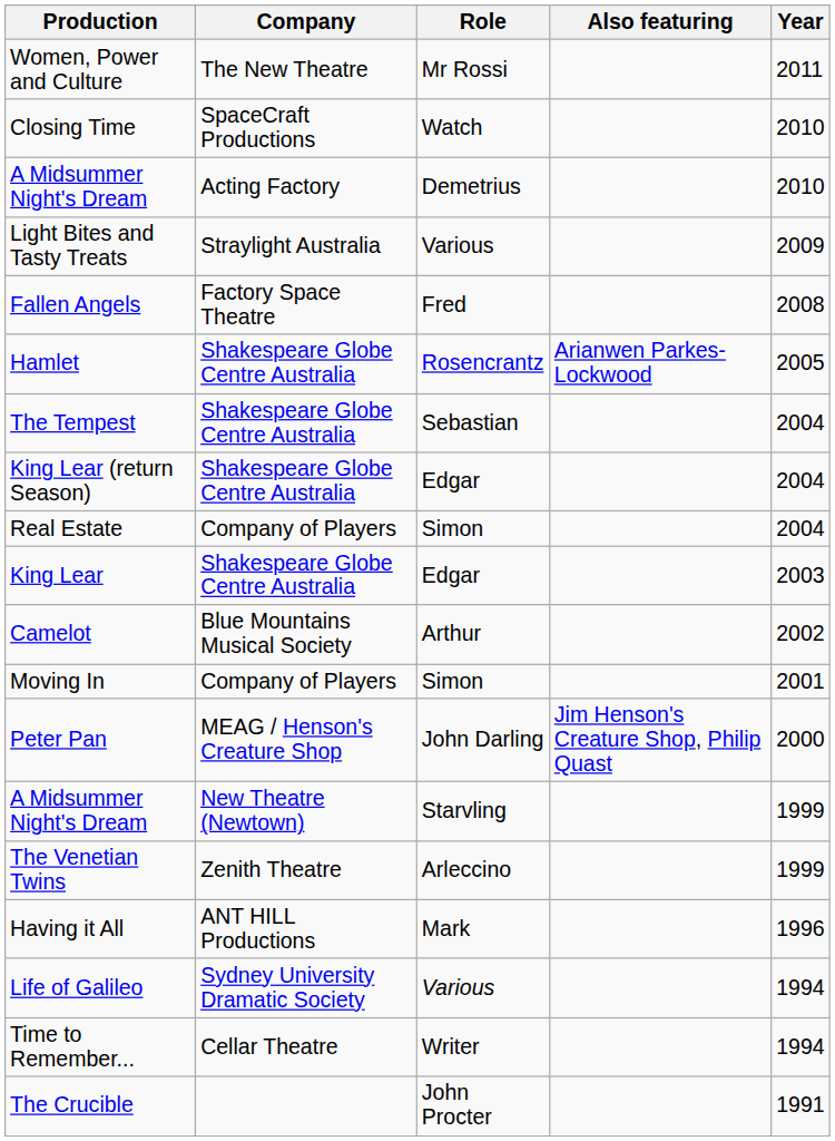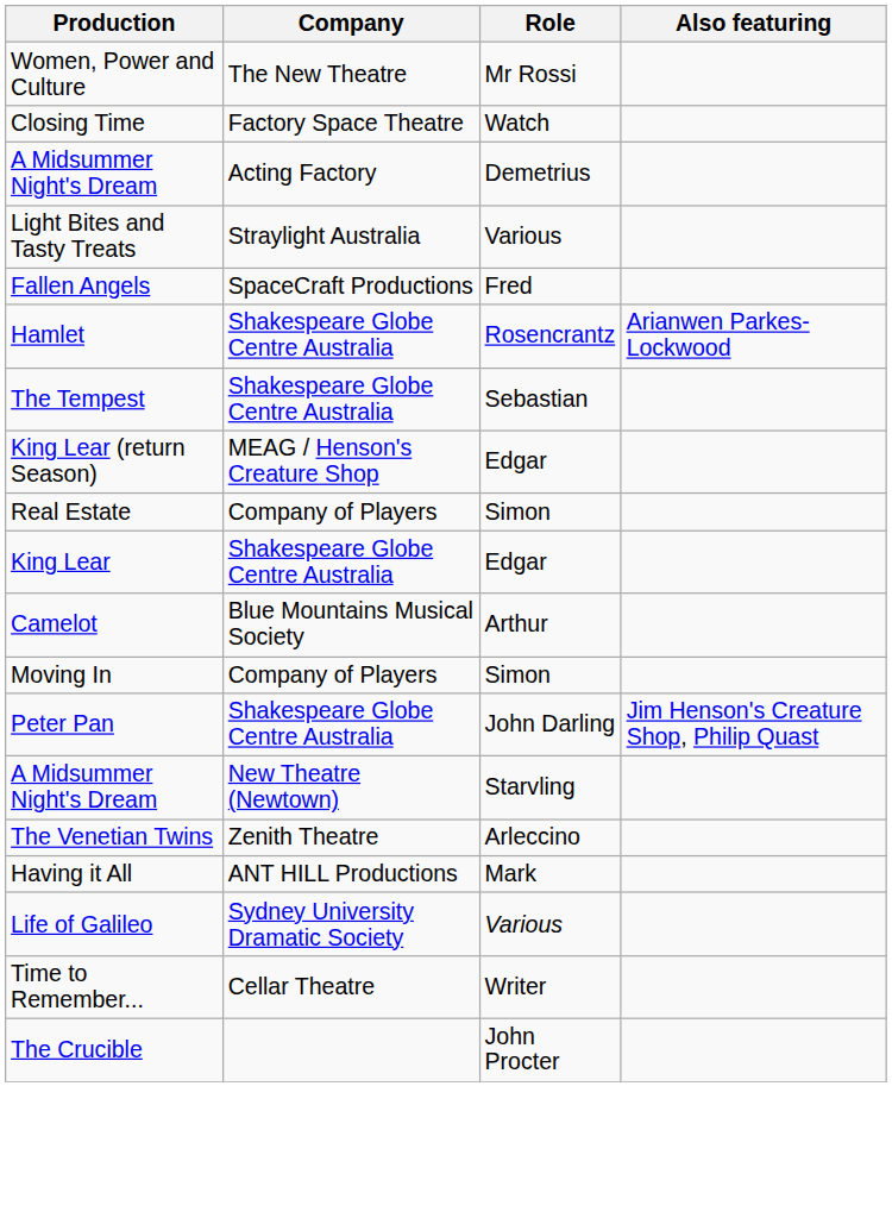 <table class="wikitable">
 <tr>
 <th>Production</th>
 <th>Company</th>
 <th>Role</th>
 <th>Also featuring</th>
-<th>Year</th>
 </tr>
 <tr>
 <td>Women, Power and Culture</td>
 <td>The New Theatre</td>
 <td>Mr Rossi</td>
 <td></td>
-<td>2011</td>
 </tr>
 <tr>
 <td>Closing Time</td>
-<td>SpaceCraft Productions</td>
+<td>Factory Space Theatre</td>
 <td>Watch</td>
 <td></td>
-<td>2010</td>
 </tr>
 <tr>
 <td><a href='#'>A Midsummer Night's Dream</a></td>
 <td>Acting Factory</td>
 <td>Demetrius</td>
 <td></td>
-<td>2010</td>
 </tr>
 <tr>
 <td>Light Bites and Tasty Treats</td>
 <td>Straylight Australia</td>
 <td>Various</td>
 <td></td>
-<td>2009</td>
 </tr>
 <tr>
 <td><a href='#'>Fallen Angels</a></td>
-<td>Factory Space Theatre</td>
+<td>SpaceCraft Productions</td>
 <td>Fred</td>
 <td></td>
-<td>2008</td>
 </tr>
 <tr>
 <td><a href='#'>Hamlet</a></td>
 <td><a href='#'>Shakespeare Globe Centre Australia</a></td>
 <td><a href='#'>Rosencrantz</a></td>
 <td><a href='#'>Arianwen Parkes-Lockwood</a></td>
-<td>2005</td>
 </tr>
 <tr>
 <td><a href='#'>The Tempest</a></td>
 <td><a href='#'>Shakespeare Globe Centre Australia</a></td>
 <td>Sebastian</td>
 <td></td>
-<td>2004</td>
 </tr>
 <tr>
 <td><a href='#'>King Lear</a> (return Season)</td>
-<td><a href='#'>Shakespeare Globe Centre Australia</a></td>
+<td>MEAG / <a href='#'>Henson's Creature Shop</a></td>
 <td>Edgar</td>
 <td></td>
-<td>2004</td>
 </tr>
 <tr>
 <td>Real Estate</td>
 <td>Company of Players</td>
 <td>Simon</td>
 <td></td>
-<td>2004</td>
 </tr>
 <tr>
 <td><a href='#'>King Lear</a></td>
 <td><a href='#'>Shakespeare Globe Centre Australia</a></td>
 <td>Edgar</td>
 <td></td>
-<td>2003</td>
 </tr>
 <tr>
 <td><a href='#'>Camelot</a></td>
 <td>Blue Mountains Musical Society</td>
 <td>Arthur</td>
 <td></td>
-<td>2002</td>
 </tr>
 <tr>
 <td>Moving In</td>
 <td>Company of Players</td>
 <td>Simon</td>
 <td></td>
-<td>2001</td>
 </tr>
 <tr>
 <td><a href='#'>Peter Pan</a></td>
-<td>MEAG / <a href='#'>Henson's Creature Shop</a></td>
+<td><a href='#'>Shakespeare Globe Centre Australia</a></td>
 <td>John Darling</td>
 <td><a href='#'>Jim Henson's Creature Shop</a>, <a href='#'>Philip Quast</a></td>
-<td>2000</td>
 </tr>
 <tr>
 <td><a href='#'>A Midsummer Night's Dream</a></td>
 <td><a href='#'>New Theatre (Newtown)</a></td>
 <td>Starvling</td>
 <td></td>
-<td>1999</td>
 </tr>
 <tr>
 <td><a href='#'>The Venetian Twins</a></td>
 <td>Zenith Theatre</td>
 <td>Arleccino</td>
 <td></td>
-<td>1999</td>
 </tr>
 <tr>
 <td>Having it All</td>
 <td>ANT HILL Productions</td>
 <td>Mark</td>
 <td></td>
-<td>1996</td>
 </tr>
 <tr>
 <td><a href='#'>Life of Galileo</a></td>
 <td><a href='#'>Sydney University Dramatic Society</a></td>
 <td><em>Various</em></td>
 <td></td>
-<td>1994</td>
 </tr>
 <tr>
 <td>Time to Remember...</td>
 <td>Cellar Theatre</td>
 <td>Writer</td>
 <td></td>
-<td>1994</td>
 </tr>
 <tr>
 <td><a href='#'>The Crucible</a></td>
 <td></td>
 <td>John Procter</td>
 <td></td>
-<td>1991</td>
 </tr>
 </table>
